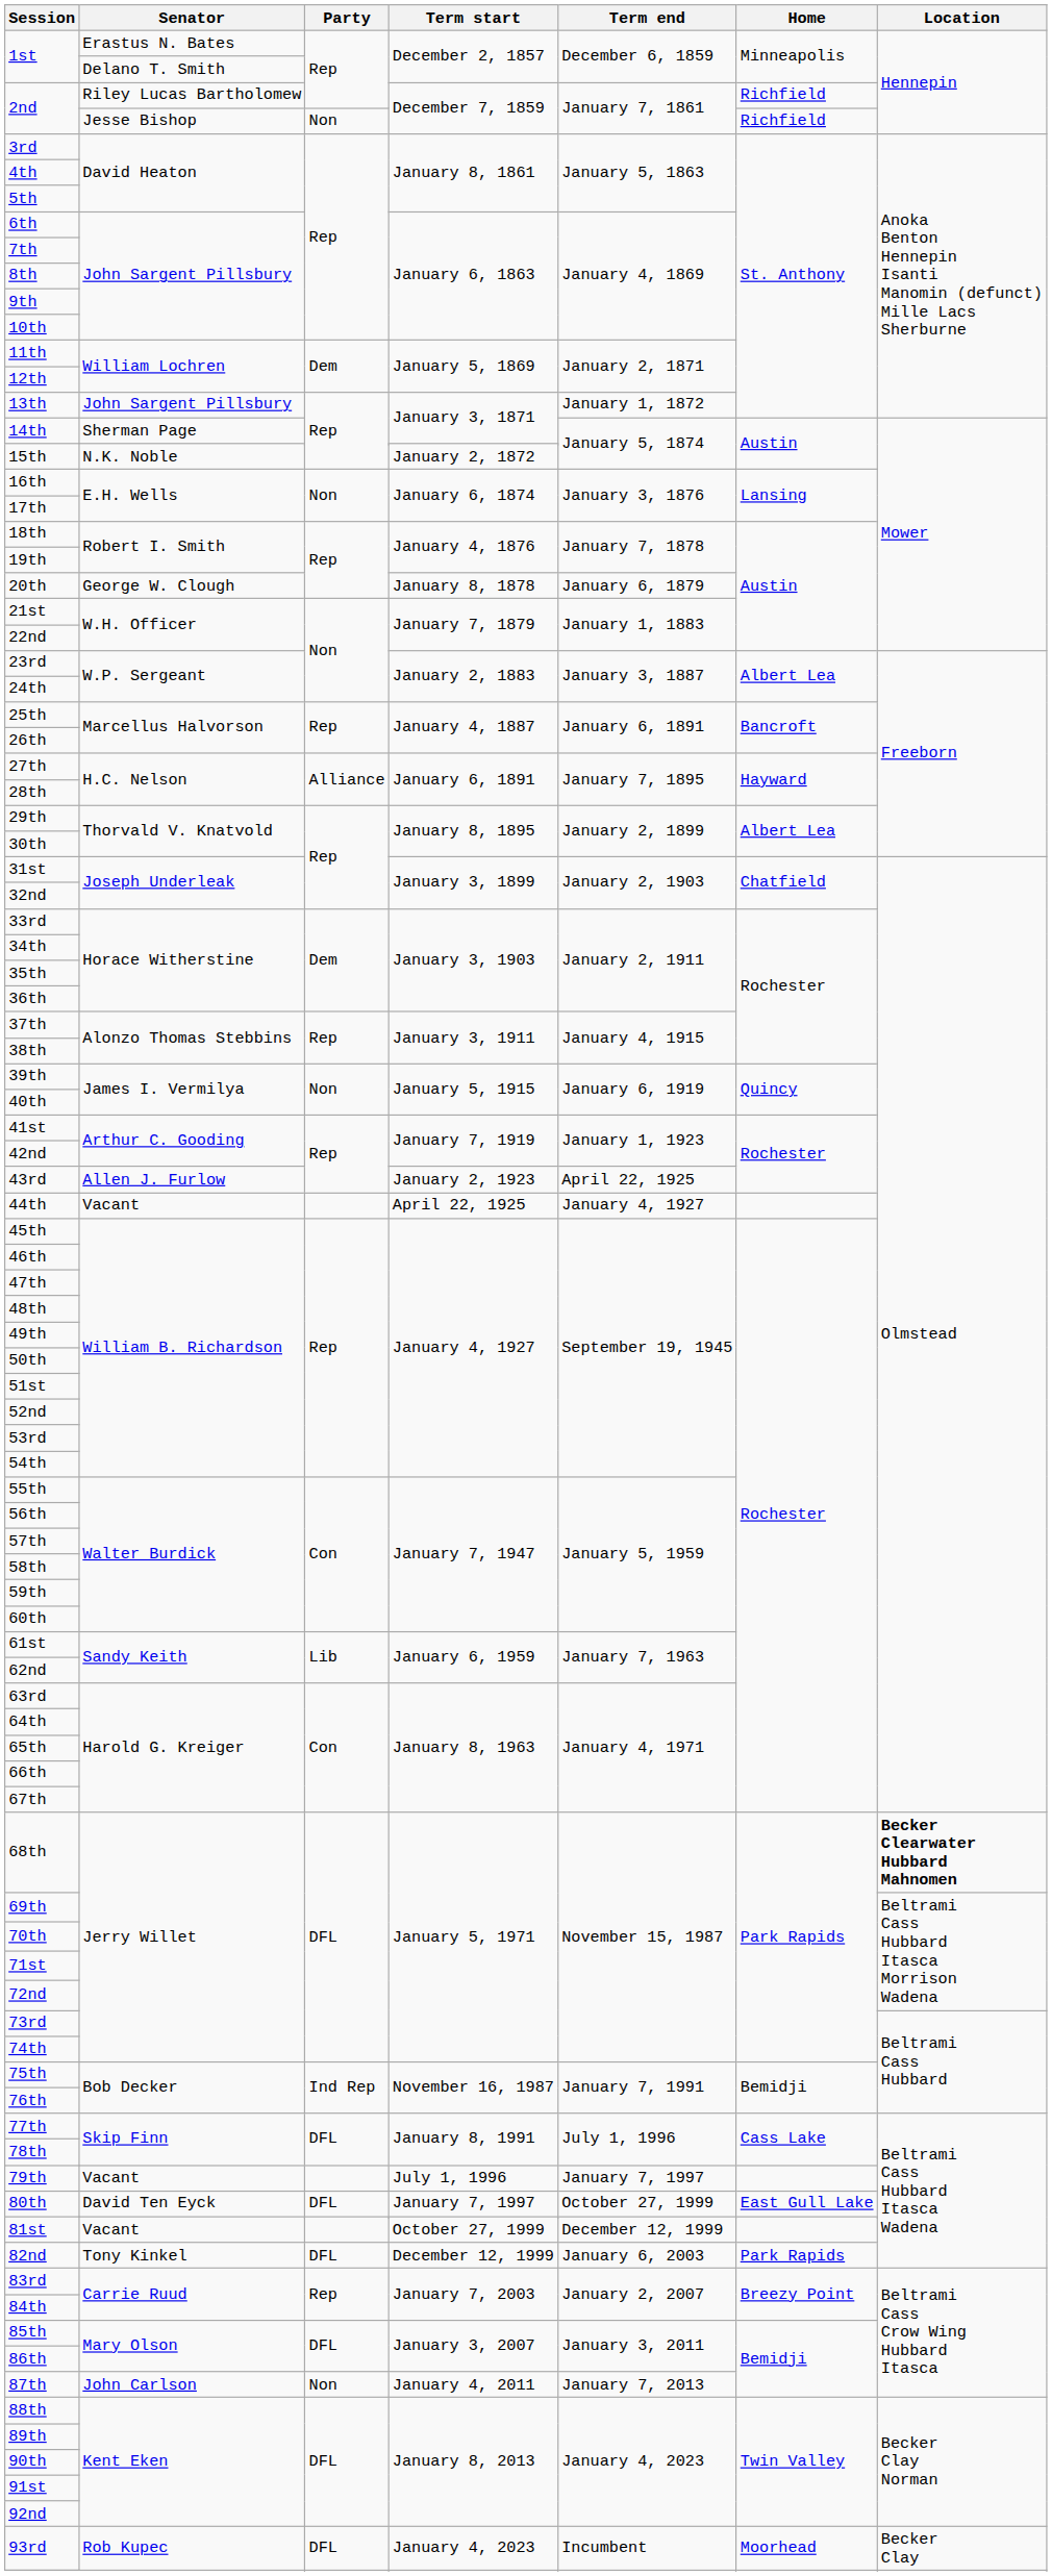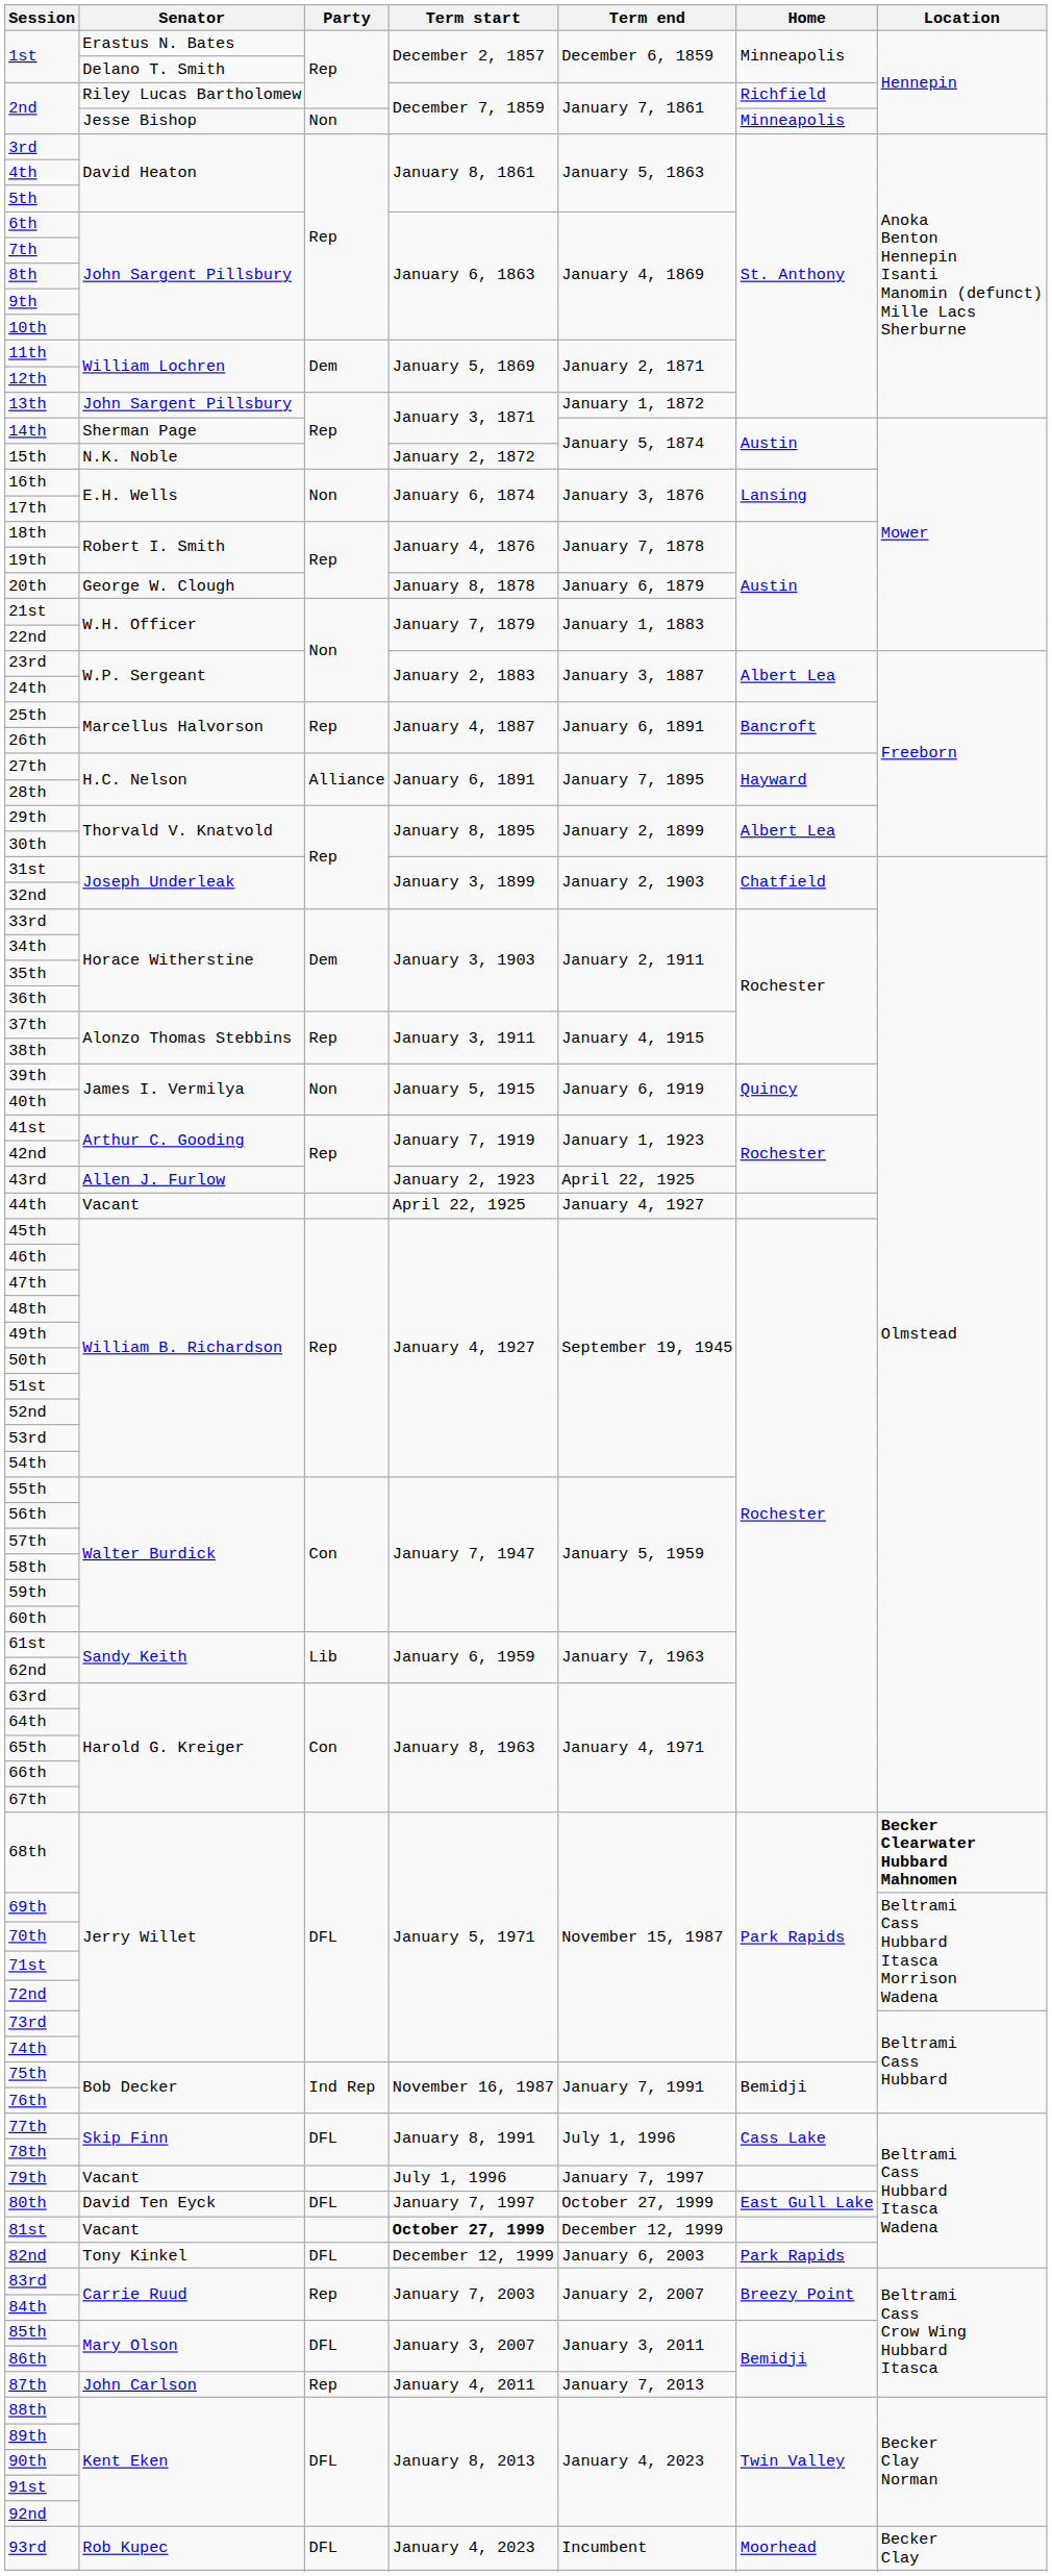 <table class="wikitable">
 <tr>
 <th>Session</th>
 <th>Senator</th>
 <th>Party</th>
 <th>Term start</th>
 <th>Term end</th>
 <th>Home</th>
 <th>Location</th>
 </tr>
 <tr>
 <td rowspan="2"><a href='#'>1st</a></td>
 <td>Erastus N. Bates</td>
 <td rowspan="3" >Rep</td>
 <td rowspan="2">December 2, 1857</td>
 <td rowspan="2">December 6, 1859</td>
 <td rowspan="2">Minneapolis</td>
 <td rowspan="4"><a href='#'>Hennepin</a></td>
 </tr>
 <tr>
 <td>Delano T. Smith</td>
 </tr>
 <tr>
 <td rowspan="2"><a href='#'>2nd</a></td>
 <td>Riley Lucas Bartholomew</td>
 <td rowspan="2">December 7, 1859</td>
 <td rowspan="2">January 7, 1861</td>
 <td><a href='#'>Richfield</a></td>
 </tr>
 <tr>
 <td>Jesse Bishop</td>
 <td>Non</td>
-<td><a href='#'>Richfield</a></td>
+<td><a href='#'>Minneapolis</a></td>
 </tr>
 <tr>
 <td><a href='#'>3rd</a></td>
 <td rowspan="3">David Heaton</td>
 <td rowspan="8" >Rep</td>
 <td rowspan="3">January 8, 1861</td>
 <td rowspan="3">January 5, 1863</td>
 <td rowspan="11"><a href='#'>St. Anthony</a></td>
 <td rowspan="11">Anoka<br>Benton<br>Hennepin<br>Isanti<br>Manomin (defunct)<br>Mille Lacs<br>Sherburne</td>
 </tr>
 <tr>
 <td><a href='#'>4th</a></td>
 </tr>
 <tr>
 <td><a href='#'>5th</a></td>
 </tr>
 <tr>
 <td><a href='#'>6th</a></td>
 <td rowspan="5"> <a href='#'>John Sargent Pillsbury</a></td>
 <td rowspan="5">January 6, 1863</td>
 <td rowspan="5">January 4, 1869</td>
 </tr>
 <tr>
 <td><a href='#'>7th</a></td>
 </tr>
 <tr>
 <td><a href='#'>8th</a></td>
 </tr>
 <tr>
 <td><a href='#'>9th</a></td>
 </tr>
 <tr>
 <td><a href='#'>10th</a></td>
 </tr>
 <tr>
 <td><a href='#'>11th</a></td>
 <td rowspan="2"> <a href='#'>William Lochren</a></td>
 <td rowspan="2" >Dem</td>
 <td rowspan="2">January 5, 1869</td>
 <td rowspan="2">January 2, 1871</td>
 </tr>
 <tr>
 <td><a href='#'>12th</a></td>
 </tr>
 <tr>
 <td><a href='#'>13th</a></td>
 <td> <a href='#'>John Sargent Pillsbury</a></td>
 <td rowspan="4" >Rep</td>
 <td rowspan="3">January 3, 1871</td>
 <td>January 1, 1872</td>
 </tr>
 <tr>
 <td><a href='#'>14th</a></td>
 <td rowspan="2">Sherman Page</td>
 <td rowspan="3">January 5, 1874</td>
 <td rowspan="3"><a href='#'>Austin</a></td>
 <td rowspan="10"><a href='#'>Mower</a></td>
 </tr>
 <tr>
 <td rowspan="2">15th</td>
 </tr>
 <tr>
 <td>N.K. Noble</td>
 <td>January 2, 1872</td>
 </tr>
 <tr>
 <td>16th</td>
 <td rowspan="2">E.H. Wells</td>
 <td rowspan="2" >Non</td>
 <td rowspan="2">January 6, 1874</td>
 <td rowspan="2">January 3, 1876</td>
 <td rowspan="2"><a href='#'>Lansing</a></td>
 </tr>
 <tr>
 <td>17th</td>
 </tr>
 <tr>
 <td>18th</td>
 <td rowspan="2">Robert I. Smith</td>
 <td rowspan="3" >Rep</td>
 <td rowspan="2">January 4, 1876</td>
 <td rowspan="2">January 7, 1878</td>
 <td rowspan="5"><a href='#'>Austin</a></td>
 </tr>
 <tr>
 <td>19th</td>
 </tr>
 <tr>
 <td>20th</td>
 <td>George W. Clough</td>
 <td>January 8, 1878</td>
 <td>January 6, 1879</td>
 </tr>
 <tr>
 <td>21st</td>
 <td rowspan="2">W.H. Officer</td>
 <td rowspan="4" >Non</td>
 <td rowspan="2">January 7, 1879</td>
 <td rowspan="2">January 1, 1883</td>
 </tr>
 <tr>
 <td>22nd</td>
 </tr>
 <tr>
 <td>23rd</td>
 <td rowspan="2">W.P. Sergeant</td>
 <td rowspan="2">January 2, 1883</td>
 <td rowspan="2">January 3, 1887</td>
 <td rowspan="2"><a href='#'>Albert Lea</a></td>
 <td rowspan="8"><a href='#'>Freeborn</a></td>
 </tr>
 <tr>
 <td>24th</td>
 </tr>
 <tr>
 <td>25th</td>
 <td rowspan="2">Marcellus Halvorson</td>
 <td rowspan="2" >Rep</td>
 <td rowspan="2">January 4, 1887</td>
 <td rowspan="2">January 6, 1891</td>
 <td rowspan="2"><a href='#'>Bancroft</a></td>
 </tr>
 <tr>
 <td>26th</td>
 </tr>
 <tr>
 <td>27th</td>
 <td rowspan="2">H.C. Nelson</td>
 <td rowspan="2" >Alliance</td>
 <td rowspan="2">January 6, 1891</td>
 <td rowspan="2">January 7, 1895</td>
 <td rowspan="2"><a href='#'>Hayward</a></td>
 </tr>
 <tr>
 <td>28th</td>
 </tr>
 <tr>
 <td>29th</td>
 <td rowspan="2">Thorvald V. Knatvold</td>
 <td rowspan="4" >Rep</td>
 <td rowspan="2">January 8, 1895</td>
 <td rowspan="2">January 2, 1899</td>
 <td rowspan="2"><a href='#'>Albert Lea</a></td>
 </tr>
 <tr>
 <td>30th</td>
 </tr>
 <tr>
 <td>31st</td>
 <td rowspan="2"><a href='#'>Joseph Underleak</a></td>
 <td rowspan="2">January 3, 1899</td>
 <td rowspan="2">January 2, 1903</td>
 <td rowspan="2"><a href='#'>Chatfield</a></td>
 <td rowspan="38">Olmstead</td>
 </tr>
 <tr>
 <td>32nd</td>
 </tr>
 <tr>
 <td>33rd</td>
 <td rowspan="4">Horace Witherstine</td>
 <td rowspan="4" >Dem</td>
 <td rowspan="4">January 3, 1903</td>
 <td rowspan="4">January 2, 1911</td>
 <td rowspan="6">Rochester</td>
 </tr>
 <tr>
 <td>34th</td>
 </tr>
 <tr>
 <td>35th</td>
 </tr>
 <tr>
 <td>36th</td>
 </tr>
 <tr>
 <td>37th</td>
 <td rowspan="2">Alonzo Thomas Stebbins</td>
 <td rowspan="2" >Rep</td>
 <td rowspan="2">January 3, 1911</td>
 <td rowspan="2">January 4, 1915</td>
 </tr>
 <tr>
 <td>38th</td>
 </tr>
 <tr>
 <td>39th</td>
 <td rowspan="2">James I. Vermilya</td>
 <td rowspan="2" >Non</td>
 <td rowspan="2">January 5, 1915</td>
 <td rowspan="2">January 6, 1919</td>
 <td rowspan="2"><a href='#'>Quincy</a></td>
 </tr>
 <tr>
 <td>40th</td>
 </tr>
 <tr>
 <td>41st</td>
 <td rowspan="2"><a href='#'>Arthur C. Gooding</a></td>
 <td rowspan="4" >Rep</td>
 <td rowspan="2">January 7, 1919</td>
 <td rowspan="2">January 1, 1923</td>
 <td rowspan="4"><a href='#'>Rochester</a></td>
 </tr>
 <tr>
 <td>42nd</td>
 </tr>
 <tr>
 <td>43rd</td>
 <td rowspan="2"> <a href='#'>Allen J. Furlow</a></td>
 <td rowspan="2">January 2, 1923</td>
 <td rowspan="2">April 22, 1925</td>
 </tr>
 <tr>
 <td rowspan="2">44th</td>
 </tr>
 <tr>
 <td>Vacant</td>
 <td></td>
 <td>April 22, 1925</td>
 <td>January 4, 1927</td>
 <td></td>
 </tr>
 <tr>
 <td>45th</td>
 <td rowspan="10"> <a href='#'>William B. Richardson</a></td>
 <td rowspan="10" >Rep</td>
 <td rowspan="10">January 4, 1927</td>
 <td rowspan="10">September 19, 1945</td>
 <td rowspan="23"><a href='#'>Rochester</a></td>
 </tr>
 <tr>
 <td>46th</td>
 </tr>
 <tr>
 <td>47th</td>
 </tr>
 <tr>
 <td>48th</td>
 </tr>
 <tr>
 <td>49th</td>
 </tr>
 <tr>
 <td>50th</td>
 </tr>
 <tr>
 <td>51st</td>
 </tr>
 <tr>
 <td>52nd</td>
 </tr>
 <tr>
 <td>53rd</td>
 </tr>
 <tr>
 <td>54th</td>
 </tr>
 <tr>
 <td>55th</td>
 <td rowspan="6"><a href='#'>Walter Burdick</a></td>
 <td rowspan="6" >Con</td>
 <td rowspan="6">January 7, 1947</td>
 <td rowspan="6">January 5, 1959</td>
 </tr>
 <tr>
 <td>56th</td>
 </tr>
 <tr>
 <td>57th</td>
 </tr>
 <tr>
 <td>58th</td>
 </tr>
 <tr>
 <td>59th</td>
 </tr>
 <tr>
 <td>60th</td>
 </tr>
 <tr>
 <td>61st</td>
 <td rowspan="2"><a href='#'>Sandy Keith</a></td>
 <td rowspan="2" >Lib</td>
 <td rowspan="2">January 6, 1959</td>
 <td rowspan="2">January 7, 1963</td>
 </tr>
 <tr>
 <td>62nd</td>
 </tr>
 <tr>
 <td>63rd</td>
 <td rowspan="5">Harold G. Kreiger</td>
 <td rowspan="5" >Con</td>
 <td rowspan="5">January 8, 1963</td>
 <td rowspan="5">January 4, 1971</td>
 </tr>
 <tr>
 <td>64th</td>
 </tr>
 <tr>
 <td>65th</td>
 </tr>
 <tr>
 <td>66th</td>
 </tr>
 <tr>
 <td>67th</td>
 </tr>
 <tr>
 <td>68th</td>
 <td rowspan="8">Jerry Willet</td>
 <td rowspan="8" >DFL</td>
 <td rowspan="8">January 5, 1971</td>
 <td rowspan="8">November 15, 1987</td>
 <td rowspan="8"><a href='#'>Park Rapids</a></td>
 <td><strong>Becker<br>Clearwater<br>Hubbard<br>Mahnomen</strong></td>
 </tr>
 <tr>
 <td><a href='#'>69th</a></td>
 <td rowspan="4">Beltrami<br>Cass<br>Hubbard<br>Itasca<br>Morrison<br>Wadena</td>
 </tr>
 <tr>
 <td><a href='#'>70th</a></td>
 </tr>
 <tr>
 <td><a href='#'>71st</a></td>
 </tr>
 <tr>
 <td><a href='#'>72nd</a></td>
 </tr>
 <tr>
 <td><a href='#'>73rd</a></td>
 <td rowspan="5">Beltrami<br>Cass<br>Hubbard</td>
 </tr>
 <tr>
 <td><a href='#'>74th</a></td>
 </tr>
 <tr>
 <td rowspan="2"><a href='#'>75th</a></td>
 </tr>
 <tr>
 <td rowspan="2">Bob Decker</td>
 <td rowspan="2" >Ind Rep</td>
 <td rowspan="2">November 16, 1987</td>
 <td rowspan="2">January 7, 1991</td>
 <td rowspan="2">Bemidji</td>
 </tr>
 <tr>
 <td><a href='#'>76th</a></td>
 </tr>
 <tr>
 <td><a href='#'>77th</a></td>
 <td rowspan="3"><a href='#'>Skip Finn</a></td>
 <td rowspan="3" >DFL</td>
 <td rowspan="3">January 8, 1991</td>
 <td rowspan="3">July 1, 1996</td>
 <td rowspan="3"><a href='#'>Cass Lake</a></td>
 <td rowspan="9">Beltrami<br>Cass<br>Hubbard<br>Itasca<br>Wadena</td>
 </tr>
 <tr>
 <td><a href='#'>78th</a></td>
 </tr>
 <tr>
 <td rowspan="2"><a href='#'>79th</a></td>
 </tr>
 <tr>
 <td>Vacant</td>
 <td></td>
 <td>July 1, 1996</td>
 <td>January 7, 1997</td>
 <td></td>
 </tr>
 <tr>
 <td><a href='#'>80th</a></td>
 <td rowspan="2">David Ten Eyck</td>
 <td rowspan="2" >DFL</td>
 <td rowspan="2">January 7, 1997</td>
 <td rowspan="2">October 27, 1999</td>
 <td rowspan="2"><a href='#'>East Gull Lake</a></td>
 </tr>
 <tr>
 <td rowspan="3"><a href='#'>81st</a></td>
 </tr>
 <tr>
 <td>Vacant</td>
 <td></td>
-<td>October 27, 1999</td>
+<td><strong>October 27, 1999</strong></td>
 <td>December 12, 1999</td>
 <td></td>
 </tr>
 <tr>
 <td rowspan="2">Tony Kinkel</td>
 <td rowspan="2" >DFL</td>
 <td rowspan="2">December 12, 1999</td>
 <td rowspan="2">January 6, 2003</td>
 <td rowspan="2"><a href='#'>Park Rapids</a></td>
 </tr>
 <tr>
 <td><a href='#'>82nd</a></td>
 </tr>
 <tr>
 <td><a href='#'>83rd</a></td>
 <td rowspan="2"><a href='#'>Carrie Ruud</a></td>
 <td rowspan="2" >Rep</td>
 <td rowspan="2">January 7, 2003</td>
 <td rowspan="2">January 2, 2007</td>
 <td rowspan="2"><a href='#'>Breezy Point</a></td>
 <td rowspan="5">Beltrami<br>Cass<br>Crow Wing<br>Hubbard<br>Itasca</td>
 </tr>
 <tr>
 <td><a href='#'>84th</a></td>
 </tr>
 <tr>
 <td><a href='#'>85th</a></td>
 <td rowspan="2"><a href='#'>Mary Olson</a></td>
 <td rowspan="2" >DFL</td>
 <td rowspan="2">January 3, 2007</td>
 <td rowspan="2">January 3, 2011</td>
 <td rowspan="3"><a href='#'>Bemidji</a></td>
 </tr>
 <tr>
 <td><a href='#'>86th</a></td>
 </tr>
 <tr>
 <td><a href='#'>87th</a></td>
 <td><a href='#'>John Carlson</a></td>
-<td>Non</td>
+<td>Rep</td>
 <td>January 4, 2011</td>
 <td>January 7, 2013</td>
 </tr>
 <tr>
 <td><a href='#'>88th</a></td>
 <td rowspan="5"><a href='#'>Kent Eken</a></td>
 <td rowspan="5" >DFL</td>
 <td rowspan="5">January 8, 2013</td>
 <td rowspan="5">January 4, 2023</td>
 <td rowspan="5"><a href='#'>Twin Valley</a></td>
 <td rowspan="5">Becker<br>Clay<br>Norman</td>
 </tr>
 <tr>
 <td><a href='#'>89th</a></td>
 </tr>
 <tr>
 <td><a href='#'>90th</a></td>
 </tr>
 <tr>
 <td><a href='#'>91st</a></td>
 </tr>
 <tr>
 <td><a href='#'>92nd</a></td>
 </tr>
 <tr>
 <td><a href='#'>93rd</a></td>
 <td rowspan="3"><a href='#'>Rob Kupec</a></td>
 <td rowspan="3" >DFL</td>
 <td rowspan="3">January 4, 2023</td>
 <td rowspan="3">Incumbent</td>
 <td rowspan="3"><a href='#'>Moorhead</a></td>
 <td rowspan="3">Becker<br>Clay</td>
 </tr>
 <tr>
 </tr>
 </table>
